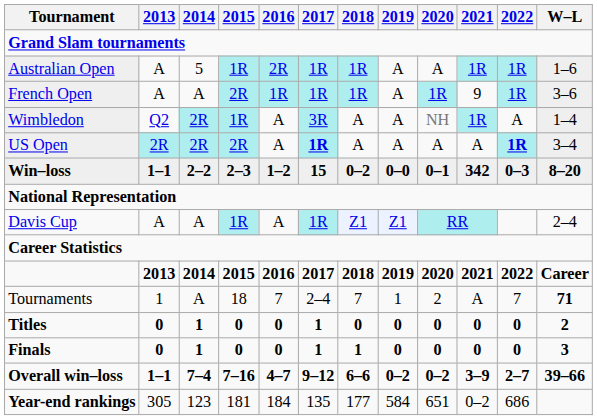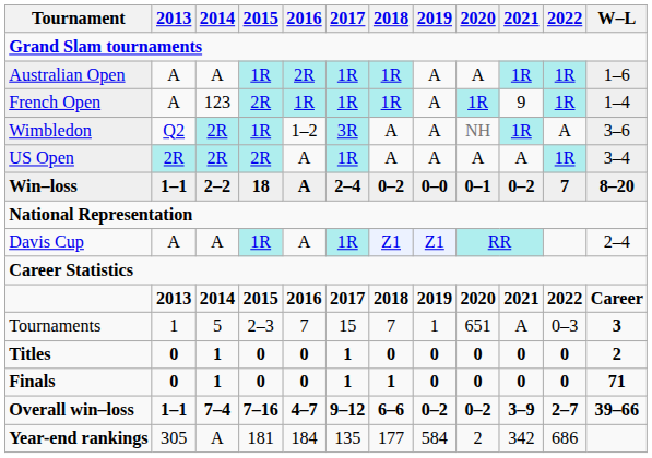 <table class="nowrap wikitable" style=text-align:center>
 <tr>
 <th>Tournament</th>
 <th><a href='#'>2013</a></th>
 <th><a href='#'>2014</a></th>
 <th><a href='#'>2015</a></th>
 <th><a href='#'>2016</a></th>
 <th><a href='#'>2017</a></th>
 <th><a href='#'>2018</a></th>
 <th><a href='#'>2019</a></th>
 <th><a href='#'>2020</a></th>
 <th><a href='#'>2021</a></th>
 <th><a href='#'>2022</a></th>
 <th>W–L</th>
 </tr>
 <tr>
 <td colspan="12" align="left"><strong><a href='#'>Grand Slam tournaments</a></strong></td>
 </tr>
 <tr>
 <td style=background:#efefef;text-align:left><a href='#'>Australian Open</a></td>
 <td>A</td>
-<td>5</td>
+<td>A</td>
 <td style=background:#afeeee><a href='#'>1R</a></td>
 <td style=background:#afeeee><a href='#'>2R</a></td>
 <td style=background:#afeeee><a href='#'>1R</a></td>
 <td style=background:#afeeee><a href='#'>1R</a></td>
 <td>A</td>
 <td>A</td>
 <td bgcolor=afeeee><a href='#'>1R</a></td>
 <td bgcolor=afeeee><a href='#'>1R</a></td>
 <td style=background:#efefef>1–6</td>
 </tr>
 <tr>
 <td style=background:#efefef;text-align:left><a href='#'>French Open</a></td>
 <td>A</td>
-<td>A</td>
+<td>123</td>
 <td style=background:#afeeee><a href='#'>2R</a></td>
 <td style=background:#afeeee><a href='#'>1R</a></td>
 <td style=background:#afeeee><a href='#'>1R</a></td>
 <td style=background:#afeeee><a href='#'>1R</a></td>
 <td>A</td>
 <td style=background:#afeeee><a href='#'>1R</a></td>
 <td>9</td>
 <td bgcolor=afeeee><a href='#'>1R</a></td>
-<td style=background:#efefef>3–6</td>
+<td style=background:#efefef>1–4</td>
 </tr>
 <tr>
 <td style=background:#efefef;text-align:left><a href='#'>Wimbledon</a></td>
 <td><a href='#'>Q2</a></td>
 <td style=background:#afeeee><a href='#'>2R</a></td>
 <td style=background:#afeeee><a href='#'>1R</a></td>
-<td>A</td>
+<td>1–2</td>
 <td style=background:#afeeee><a href='#'>3R</a></td>
 <td>A</td>
 <td>A</td>
 <td style=color:#767676>NH</td>
 <td bgcolor=afeeee><a href='#'>1R</a></td>
 <td>A</td>
-<td style=background:#efefef>1–4</td>
+<td style=background:#efefef>3–6</td>
 </tr>
 <tr>
 <td style=background:#efefef;text-align:left><a href='#'>US Open</a></td>
 <td style=background:#afeeee><a href='#'>2R</a></td>
 <td style=background:#afeeee><a href='#'>2R</a></td>
 <td style=background:#afeeee><a href='#'>2R</a></td>
 <td>A</td>
-<td style=background:#afeeee><strong><a href='#'>1R</a></strong></td>
+<td style=background:#afeeee><a href='#'>1R</a></td>
 <td>A</td>
 <td>A</td>
 <td>A</td>
 <td>A</td>
-<td bgcolor=afeeee><strong><a href='#'>1R</a></strong></td>
+<td bgcolor=afeeee><a href='#'>1R</a></td>
 <td style=background:#efefef>3–4</td>
 </tr>
 <tr style=background:#efefef;font-weight:bold>
 <td style=text-align:left>Win–loss</td>
 <td>1–1</td>
 <td>2–2</td>
-<td>2–3</td>
-<td>1–2</td>
-<td>15</td>
+<td>18</td>
+<td>A</td>
+<td>2–4</td>
 <td>0–2</td>
 <td>0–0</td>
 <td>0–1</td>
-<td>342</td>
-<td>0–3</td>
+<td>0–2</td>
+<td>7</td>
 <td>8–20</td>
 </tr>
 <tr>
 <td colspan="12" align="left"><strong>National Representation</strong></td>
 </tr>
 <tr>
 <td align="left"><a href='#'>Davis Cup</a></td>
 <td>A</td>
 <td>A</td>
 <td style=background:#afeeee><a href='#'>1R</a></td>
 <td>A</td>
 <td style=background:#afeeee><a href='#'>1R</a></td>
 <td bgcolor=ecf2ff><a href='#'>Z1</a></td>
 <td bgcolor=ecf2ff><a href='#'>Z1</a></td>
 <td colspan="2" style=background:#afeeee><a href='#'>RR</a></td>
 <td></td>
 <td>2–4</td>
 </tr>
 <tr>
 <td colspan="12" align="left"><strong>Career Statistics</strong></td>
 </tr>
 <tr>
 <td></td>
 <td><strong>2013</strong></td>
 <td><strong>2014</strong></td>
 <td><strong>2015</strong></td>
 <td><strong>2016</strong></td>
 <td><strong>2017</strong></td>
 <td><strong>2018</strong></td>
 <td><strong>2019</strong></td>
 <td><strong>2020</strong></td>
 <td><strong>2021</strong></td>
 <td><strong>2022</strong></td>
 <td><strong>Career</strong></td>
 </tr>
 <tr>
 <td align="left">Tournaments</td>
 <td>1</td>
-<td>A</td>
-<td>18</td>
+<td>5</td>
+<td>2–3</td>
 <td>7</td>
-<td>2–4</td>
+<td>15</td>
 <td>7</td>
 <td>1</td>
-<td>2</td>
+<td>651</td>
 <td>A</td>
-<td>7</td>
-<td><strong>71</strong></td>
+<td>0–3</td>
+<td><strong>3</strong></td>
 </tr>
 <tr>
 <td align="left"><strong>Titles</strong></td>
 <td><strong>0</strong></td>
 <td><strong>1</strong></td>
 <td><strong>0</strong></td>
 <td><strong>0</strong></td>
 <td><strong>1</strong></td>
 <td><strong>0</strong></td>
 <td><strong>0</strong></td>
 <td><strong>0</strong></td>
 <td><strong>0</strong></td>
 <td><strong>0</strong></td>
 <td><strong>2</strong></td>
 </tr>
 <tr>
 <td align="left"><strong>Finals</strong></td>
 <td><strong>0</strong></td>
 <td><strong>1</strong></td>
 <td><strong>0</strong></td>
 <td><strong>0</strong></td>
 <td><strong>1</strong></td>
 <td><strong>1</strong></td>
 <td><strong>0</strong></td>
 <td><strong>0</strong></td>
 <td><strong>0</strong></td>
 <td><strong>0</strong></td>
-<td><strong>3</strong></td>
+<td><strong>71</strong></td>
 </tr>
 <tr>
 <td align="left"><strong>Overall win–loss</strong></td>
 <td><strong>1–1</strong></td>
 <td><strong>7–4</strong></td>
 <td><strong>7–16</strong></td>
 <td><strong>4–7</strong></td>
 <td><strong>9–12</strong></td>
 <td><strong>6–6</strong></td>
 <td><strong>0–2</strong></td>
 <td><strong>0–2</strong></td>
 <td><strong>3–9</strong></td>
 <td><strong>2–7</strong></td>
 <td><strong>39–66</strong></td>
 </tr>
 <tr>
 <td align="left"><strong>Year-end rankings</strong></td>
 <td>305</td>
-<td>123</td>
+<td>A</td>
 <td>181</td>
 <td>184</td>
 <td>135</td>
 <td>177</td>
 <td>584</td>
-<td>651</td>
-<td>0–2</td>
+<td>2</td>
+<td>342</td>
 <td>686</td>
 <td><strong></strong></td>
 </tr>
 </table>
